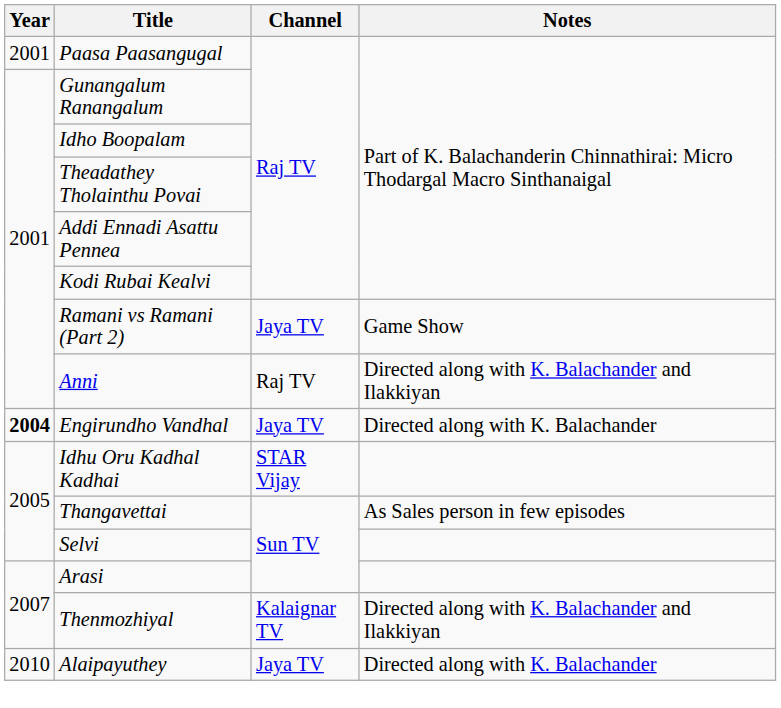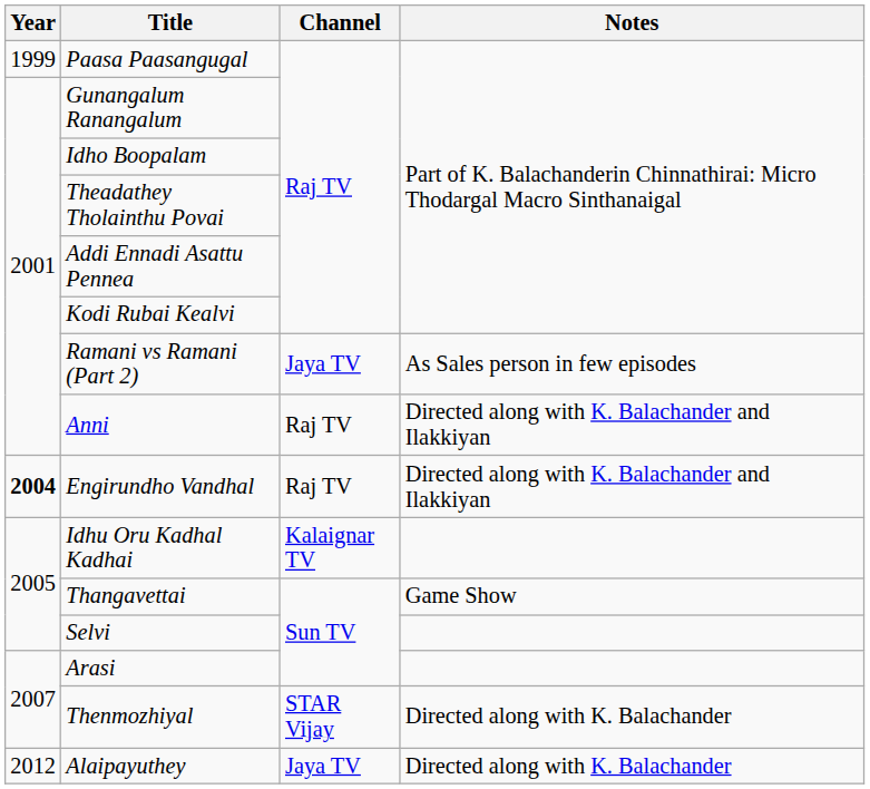 <table class="wikitable sortable">
 <tr>
 <th scope="col">Year</th>
 <th scope="col">Title</th>
 <th scope="col">Channel</th>
 <th class="unsortable" scope="col">Notes</th>
 </tr>
 <tr>
-<td>2001</td>
+<td>1999</td>
 <td><em>Paasa Paasangugal</em></td>
 <td rowspan=6><a href='#'>Raj TV</a></td>
 <td rowspan="6">Part of K. Balachanderin Chinnathirai: Micro Thodargal Macro Sinthanaigal</td>
 </tr>
 <tr>
 <td rowspan="7">2001</td>
 <td><em>Gunangalum Ranangalum</em></td>
 </tr>
 <tr>
 <td><em>Idho Boopalam</em></td>
 </tr>
 <tr>
 <td><em>Theadathey Tholainthu Povai</em></td>
 </tr>
 <tr>
 <td><em>Addi Ennadi Asattu Pennea</em></td>
 </tr>
 <tr>
 <td><em>Kodi Rubai Kealvi</em></td>
 </tr>
 <tr>
 <td><em>Ramani vs Ramani (Part 2) </em></td>
 <td><a href='#'>Jaya TV</a></td>
-<td>Game Show</td>
+<td>As Sales person in few episodes</td>
 </tr>
 <tr>
 <td><em><a href='#'>Anni</a></em></td>
 <td>Raj TV</td>
 <td>Directed along with <a href='#'>K. Balachander</a> and Ilakkiyan</td>
 </tr>
 <tr>
 <td><strong>2004</strong></td>
 <td><em>Engirundho Vandhal</em></td>
-<td><a href='#'>Jaya TV</a></td>
-<td>Directed along with K. Balachander</td>
+<td>Raj TV</td>
+<td>Directed along with <a href='#'>K. Balachander</a> and Ilakkiyan</td>
 </tr>
 <tr>
 <td rowspan="3">2005</td>
 <td><em>Idhu Oru Kadhal Kadhai</em></td>
-<td><a href='#'>STAR Vijay</a></td>
+<td><a href='#'>Kalaignar TV</a></td>
 <td></td>
 </tr>
 <tr>
 <td><em>Thangavettai</em></td>
 <td rowspan=3><a href='#'>Sun TV</a></td>
-<td>As Sales person in few episodes</td>
+<td>Game Show</td>
 </tr>
 <tr>
 <td><em>Selvi</em></td>
 <td></td>
 </tr>
 <tr>
 <td rowspan="2">2007</td>
 <td><em>Arasi</em></td>
 <td></td>
 </tr>
 <tr>
 <td><em>Thenmozhiyal</em></td>
-<td><a href='#'>Kalaignar TV</a></td>
-<td>Directed along with <a href='#'>K. Balachander</a> and Ilakkiyan</td>
+<td><a href='#'>STAR Vijay</a></td>
+<td>Directed along with K. Balachander</td>
 </tr>
 <tr>
-<td>2010</td>
+<td>2012</td>
 <td><em>Alaipayuthey</em></td>
 <td><a href='#'>Jaya TV</a></td>
 <td>Directed along with <a href='#'>K. Balachander</a></td>
 </tr>
 </table>
